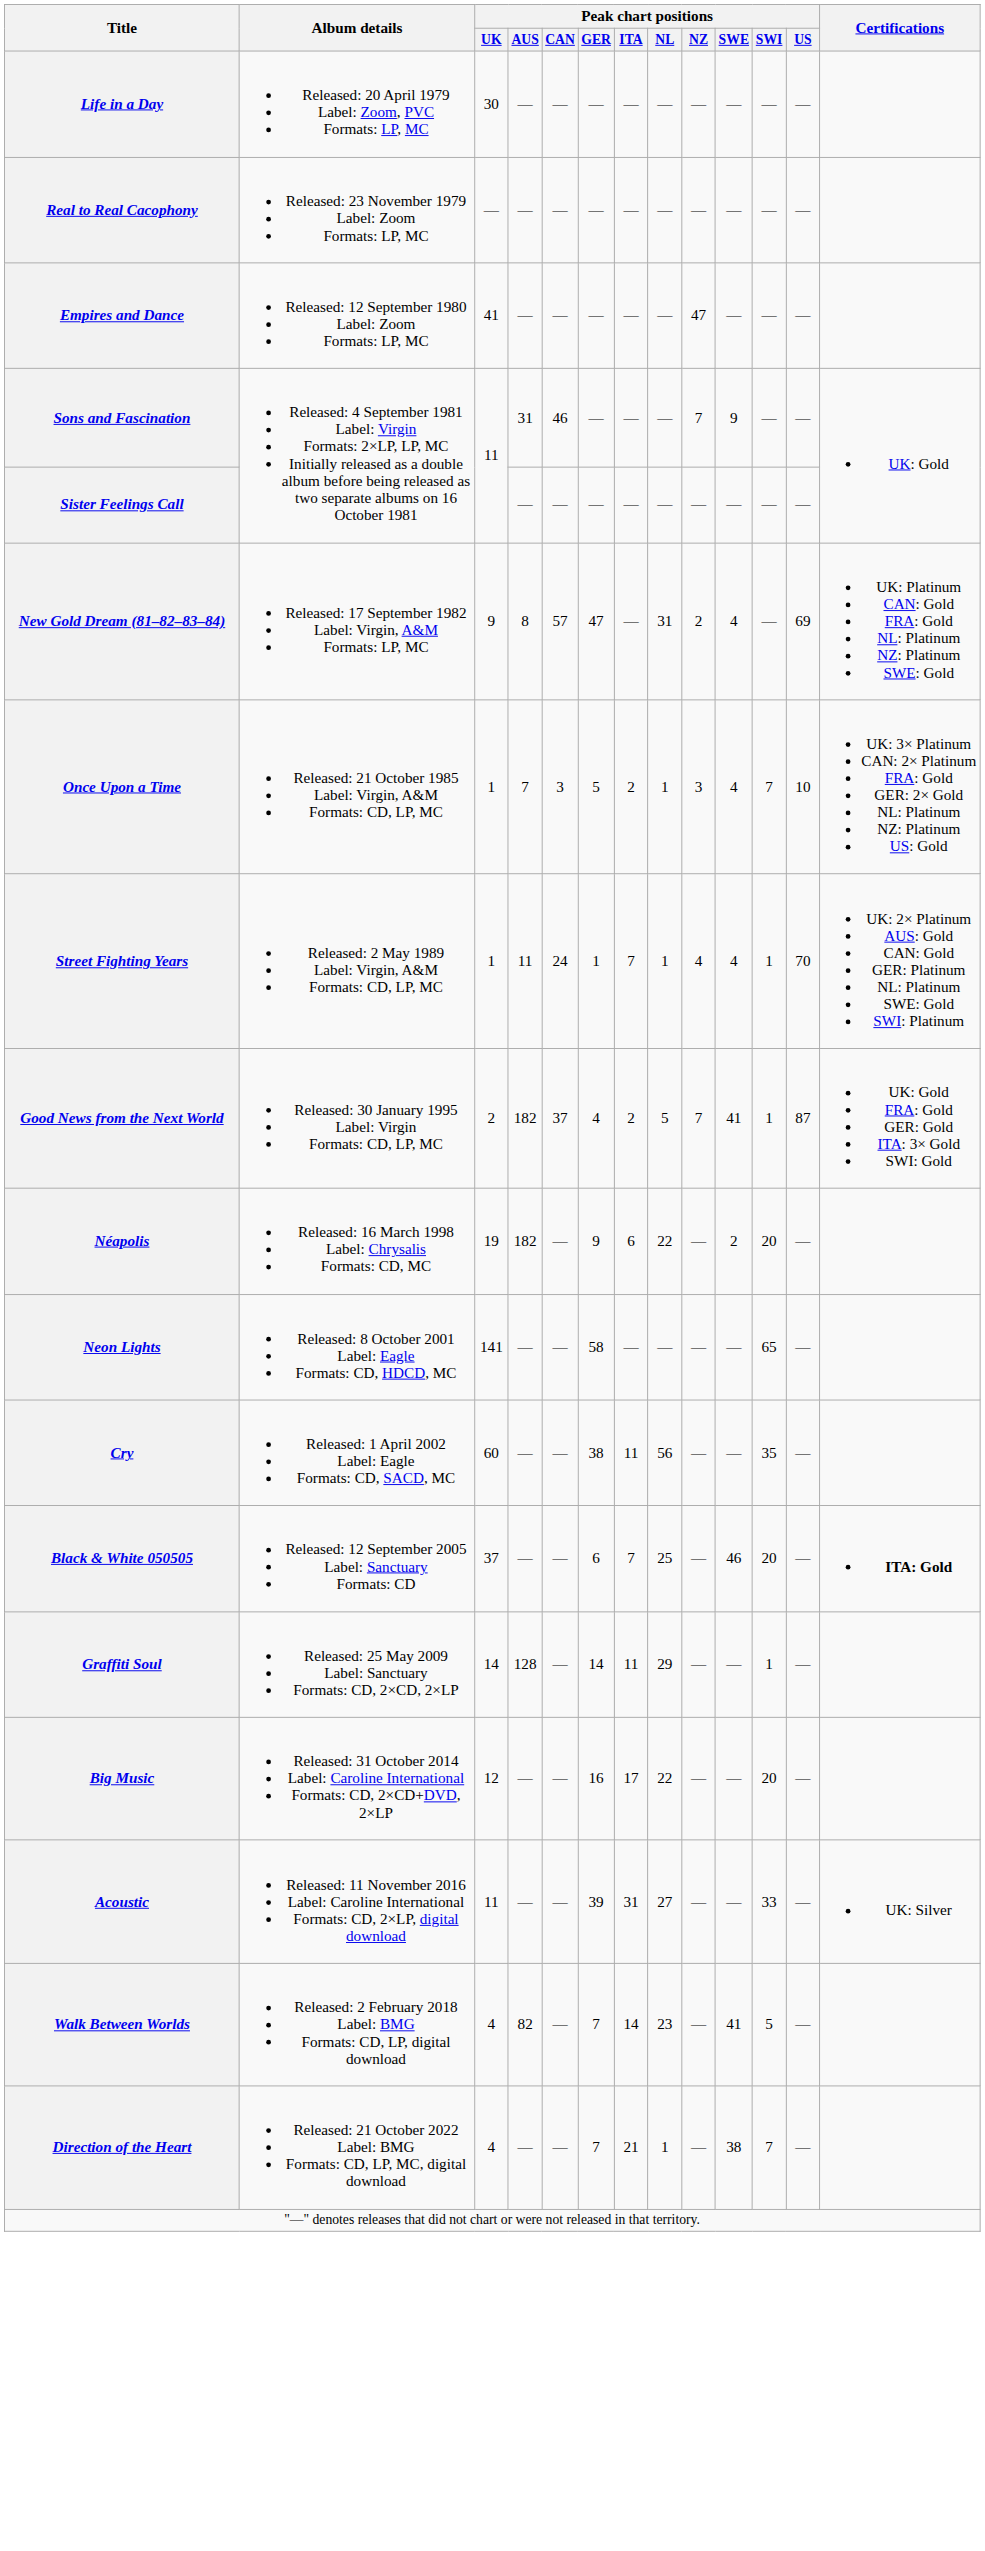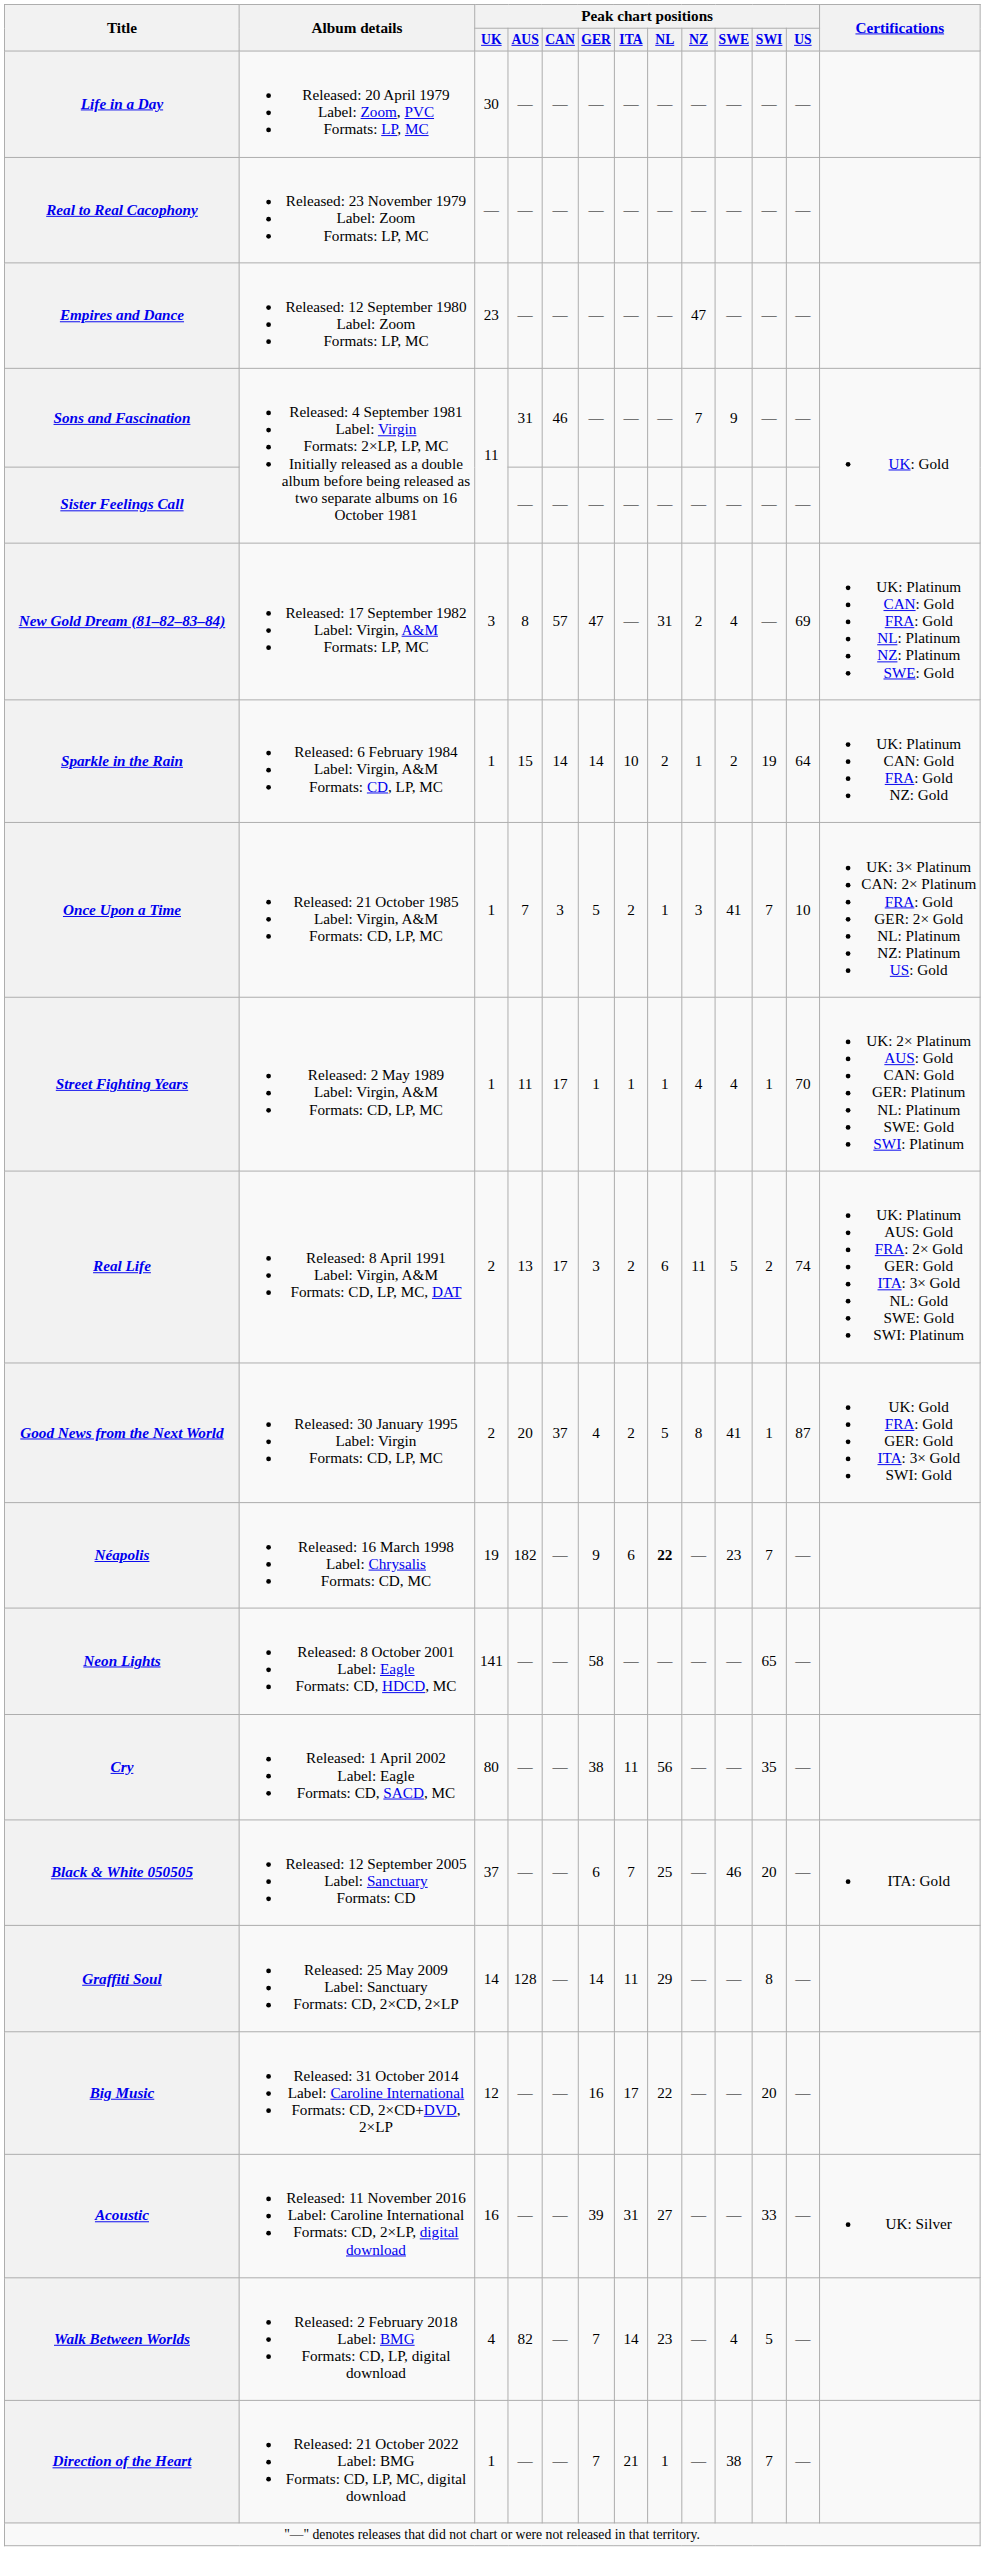 <table class="wikitable plainrowheaders" style="text-align:center;">
 <tr>
 <th rowspan="2" scope="col" style="width:15em;">Title</th>
 <th rowspan="2" scope="col" style="width:15em;">Album details</th>
 <th colspan="10">Peak chart positions</th>
 <th rowspan="2"><a href='#'>Certifications</a></th>
 </tr>
 <tr>
 <th scope="col" style="width:2em;font-size:90%;"><a href='#'>UK</a><br></th>
 <th scope="col" style="width:2em;font-size:90%;"><a href='#'>AUS</a><br></th>
 <th scope="col" style="width:2em;font-size:90%;"><a href='#'>CAN</a><br></th>
 <th scope="col" style="width:2em;font-size:90%;"><a href='#'>GER</a><br></th>
 <th scope="col" style="width:2em;font-size:90%;"><a href='#'>ITA</a><br></th>
 <th scope="col" style="width:2em;font-size:90%;"><a href='#'>NL</a><br></th>
 <th scope="col" style="width:2em;font-size:90%;"><a href='#'>NZ</a><br></th>
 <th scope="col" style="width:2em;font-size:90%;"><a href='#'>SWE</a><br></th>
 <th scope="col" style="width:2em;font-size:90%;"><a href='#'>SWI</a><br></th>
 <th scope="col" style="width:2em;font-size:90%;"><a href='#'>US</a><br></th>
 </tr>
 <tr>
 <th scope="row"><em><a href='#'>Life in a Day</a></em></th>
 <td><br><ul><li>Released: 20 April 1979</li><li>Label: <a href='#'>Zoom</a>, <a href='#'>PVC</a></li><li>Formats: <a href='#'>LP</a>, <a href='#'>MC</a></li></ul></td>
 <td>30</td>
 <td>—</td>
 <td>—</td>
 <td>—</td>
 <td>—</td>
 <td>—</td>
 <td>—</td>
 <td>—</td>
 <td>—</td>
 <td>—</td>
 <td></td>
 </tr>
 <tr>
 <th scope="row"><em><a href='#'>Real to Real Cacophony</a></em></th>
 <td><br><ul><li>Released: 23 November 1979</li><li>Label: Zoom</li><li>Formats: LP, MC</li></ul></td>
 <td>—</td>
 <td>—</td>
 <td>—</td>
 <td>—</td>
 <td>—</td>
 <td>—</td>
 <td>—</td>
 <td>—</td>
 <td>—</td>
 <td>—</td>
 <td></td>
 </tr>
 <tr>
 <th scope="row"><em><a href='#'>Empires and Dance</a></em></th>
 <td><br><ul><li>Released: 12 September 1980</li><li>Label: Zoom</li><li>Formats: LP, MC</li></ul></td>
-<td>41</td>
+<td>23</td>
 <td>—</td>
 <td>—</td>
 <td>—</td>
 <td>—</td>
 <td>—</td>
 <td>47</td>
 <td>—</td>
 <td>—</td>
 <td>—</td>
 <td></td>
 </tr>
 <tr style=height:6.5em>
 <th scope="row"><em><a href='#'>Sons and Fascination</a></em></th>
 <td rowspan="2"><br><ul><li>Released: 4 September 1981</li><li>Label: <a href='#'>Virgin</a></li><li>Formats: 2×LP, LP, MC</li><li>Initially released as a double album before being released as two separate albums on 16 October 1981</li></ul></td>
 <td rowspan="2">11</td>
 <td>31</td>
 <td>46</td>
 <td>—</td>
 <td>—</td>
 <td>—</td>
 <td>7</td>
 <td>9</td>
 <td>—</td>
 <td>—</td>
 <td rowspan="2"><br><ul><li><a href='#'>UK</a>: Gold</li></ul></td>
 </tr>
 <tr>
 <th scope="row"><em><a href='#'>Sister Feelings Call</a></em></th>
 <td>—</td>
 <td>—</td>
 <td>—</td>
 <td>—</td>
 <td>—</td>
 <td>—</td>
 <td>—</td>
 <td>—</td>
 <td>—</td>
 </tr>
 <tr>
 <th scope="row"><em><a href='#'>New Gold Dream (81–82–83–84)</a></em></th>
 <td><br><ul><li>Released: 17 September 1982</li><li>Label: Virgin, <a href='#'>A&M</a></li><li>Formats: LP, MC</li></ul></td>
-<td>9</td>
+<td>3</td>
 <td>8</td>
 <td>57</td>
 <td>47</td>
 <td>—</td>
 <td>31</td>
 <td>2</td>
 <td>4</td>
 <td>—</td>
 <td>69</td>
 <td><br><ul><li>UK: Platinum</li><li><a href='#'>CAN</a>: Gold</li><li><a href='#'>FRA</a>: Gold</li><li><a href='#'>NL</a>: Platinum</li><li><a href='#'>NZ</a>: Platinum</li><li><a href='#'>SWE</a>: Gold</li></ul></td>
 </tr>
 <tr>
+<th scope="row"><em><a href='#'>Sparkle in the Rain</a></em></th>
+<td><br><ul><li>Released: 6 February 1984</li><li>Label: Virgin, A&M</li><li>Formats: <a href='#'>CD</a>, LP, MC</li></ul></td>
+<td>1</td>
+<td>15</td>
+<td>14</td>
+<td>14</td>
+<td>10</td>
+<td>2</td>
+<td>1</td>
+<td>2</td>
+<td>19</td>
+<td>64</td>
+<td><br><ul><li>UK: Platinum</li><li>CAN: Gold</li><li><a href='#'>FRA</a>: Gold</li><li>NZ: Gold</li></ul></td>
+</tr>
+<tr>
 <th scope="row"><em><a href='#'>Once Upon a Time</a></em></th>
 <td><br><ul><li>Released: 21 October 1985</li><li>Label: Virgin, A&M</li><li>Formats: CD, LP, MC</li></ul></td>
 <td>1</td>
 <td>7</td>
 <td>3</td>
 <td>5</td>
 <td>2</td>
 <td>1</td>
 <td>3</td>
-<td>4</td>
+<td>41</td>
 <td>7</td>
 <td>10</td>
 <td><br><ul><li>UK: 3× Platinum</li><li>CAN: 2× Platinum</li><li><a href='#'>FRA</a>: Gold</li><li>GER: 2× Gold</li><li>NL: Platinum</li><li>NZ: Platinum</li><li><a href='#'>US</a>: Gold</li></ul></td>
 </tr>
 <tr>
 <th scope="row"><em><a href='#'>Street Fighting Years</a></em></th>
 <td><br><ul><li>Released: 2 May 1989</li><li>Label: Virgin, A&M</li><li>Formats: CD, LP, MC</li></ul></td>
 <td>1</td>
 <td>11</td>
-<td>24</td>
+<td>17</td>
 <td>1</td>
-<td>7</td>
+<td>1</td>
 <td>1</td>
 <td>4</td>
 <td>4</td>
 <td>1</td>
 <td>70</td>
 <td><br><ul><li>UK: 2× Platinum</li><li><a href='#'>AUS</a>: Gold</li><li>CAN: Gold</li><li>GER: Platinum</li><li>NL: Platinum</li><li>SWE: Gold</li><li><a href='#'>SWI</a>: Platinum</li></ul></td>
 </tr>
 <tr>
+<th scope="row"><em><a href='#'>Real Life</a></em></th>
+<td><br><ul><li>Released: 8 April 1991</li><li>Label: Virgin, A&M</li><li>Formats: CD, LP, MC, <a href='#'>DAT</a></li></ul></td>
+<td>2</td>
+<td>13</td>
+<td>17</td>
+<td>3</td>
+<td>2</td>
+<td>6</td>
+<td>11</td>
+<td>5</td>
+<td>2</td>
+<td>74</td>
+<td><br><ul><li>UK: Platinum</li><li>AUS: Gold</li><li><a href='#'>FRA</a>: 2× Gold</li><li>GER: Gold</li><li><a href='#'>ITA</a>: 3× Gold</li><li>NL: Gold</li><li>SWE: Gold</li><li>SWI: Platinum</li></ul></td>
+</tr>
+<tr>
 <th scope="row"><em><a href='#'>Good News from the Next World</a></em></th>
 <td><br><ul><li>Released: 30 January 1995</li><li>Label: Virgin</li><li>Formats: CD, LP, MC</li></ul></td>
 <td>2</td>
-<td>182</td>
+<td>20</td>
 <td>37</td>
 <td>4</td>
 <td>2</td>
 <td>5</td>
-<td>7</td>
+<td>8</td>
 <td>41</td>
 <td>1</td>
 <td>87</td>
 <td><br><ul><li>UK: Gold</li><li><a href='#'>FRA</a>: Gold</li><li>GER: Gold</li><li><a href='#'>ITA</a>: 3× Gold</li><li>SWI: Gold</li></ul></td>
 </tr>
 <tr>
 <th scope="row"><em><a href='#'>Néapolis</a></em></th>
 <td><br><ul><li>Released: 16 March 1998</li><li>Label: <a href='#'>Chrysalis</a></li><li>Formats: CD, MC</li></ul></td>
 <td>19</td>
 <td>182</td>
 <td>—</td>
 <td>9</td>
 <td>6</td>
-<td>22</td>
+<td><strong>22</strong></td>
 <td>—</td>
-<td>2</td>
-<td>20</td>
+<td>23</td>
+<td>7</td>
 <td>—</td>
 <td></td>
 </tr>
 <tr>
 <th scope="row"><em><a href='#'>Neon Lights</a></em></th>
 <td><br><ul><li>Released: 8 October 2001</li><li>Label: <a href='#'>Eagle</a></li><li>Formats: CD, <a href='#'>HDCD</a>, MC</li></ul></td>
 <td>141</td>
 <td>—</td>
 <td>—</td>
 <td>58</td>
 <td>—</td>
 <td>—</td>
 <td>—</td>
 <td>—</td>
 <td>65</td>
 <td>—</td>
 <td></td>
 </tr>
 <tr>
 <th scope="row"><em><a href='#'>Cry</a></em></th>
 <td><br><ul><li>Released: 1 April 2002</li><li>Label: Eagle</li><li>Formats: CD, <a href='#'>SACD</a>, MC</li></ul></td>
-<td>60</td>
+<td>80</td>
 <td>—</td>
 <td>—</td>
 <td>38</td>
 <td>11</td>
 <td>56</td>
 <td>—</td>
 <td>—</td>
 <td>35</td>
 <td>—</td>
 <td></td>
 </tr>
 <tr>
 <th scope="row"><em><a href='#'>Black & White 050505</a></em></th>
 <td><br><ul><li>Released: 12 September 2005</li><li>Label: <a href='#'>Sanctuary</a></li><li>Formats: CD</li></ul></td>
 <td>37</td>
 <td>—</td>
 <td>—</td>
 <td>6</td>
 <td>7</td>
 <td>25</td>
 <td>—</td>
 <td>46</td>
 <td>20</td>
 <td>—</td>
-<td><strong><br><ul><li>ITA: Gold</li></ul></strong></td>
+<td><br><ul><li>ITA: Gold</li></ul></td>
 </tr>
 <tr>
 <th scope="row"><em><a href='#'>Graffiti Soul</a></em></th>
 <td><br><ul><li>Released: 25 May 2009</li><li>Label: Sanctuary</li><li>Formats: CD, 2×CD, 2×LP</li></ul></td>
 <td>14</td>
 <td>128</td>
 <td>—</td>
 <td>14</td>
 <td>11</td>
 <td>29</td>
 <td>—</td>
 <td>—</td>
-<td>1</td>
+<td>8</td>
 <td>—</td>
 <td></td>
 </tr>
 <tr>
 <th scope="row"><em><a href='#'>Big Music</a></em></th>
 <td><br><ul><li>Released: 31 October 2014</li><li>Label: <a href='#'>Caroline International</a></li><li>Formats: CD, 2×CD+<a href='#'>DVD</a>, 2×LP</li></ul></td>
 <td>12</td>
 <td>—</td>
 <td>—</td>
 <td>16</td>
 <td>17</td>
 <td>22</td>
 <td>—</td>
 <td>—</td>
 <td>20</td>
 <td>—</td>
 <td></td>
 </tr>
 <tr>
 <th scope="row"><em><a href='#'>Acoustic</a></em></th>
 <td><br><ul><li>Released: 11 November 2016</li><li>Label: Caroline International</li><li>Formats: CD, 2×LP, <a href='#'>digital download</a></li></ul></td>
-<td>11</td>
+<td>16</td>
 <td>—</td>
 <td>—</td>
 <td>39</td>
 <td>31</td>
 <td>27</td>
 <td>—</td>
 <td>—</td>
 <td>33</td>
 <td>—</td>
 <td><br><ul><li>UK: Silver</li></ul></td>
 </tr>
 <tr>
 <th scope="row"><em><a href='#'>Walk Between Worlds</a></em></th>
 <td><br><ul><li>Released: 2 February 2018</li><li>Label: <a href='#'>BMG</a></li><li>Formats: CD, LP, digital download</li></ul></td>
 <td>4</td>
 <td>82</td>
 <td>—</td>
 <td>7</td>
 <td>14</td>
 <td>23</td>
 <td>—</td>
-<td>41</td>
+<td>4</td>
 <td>5</td>
 <td>—</td>
 <td></td>
 </tr>
 <tr>
 <th scope="row"><em><a href='#'>Direction of the Heart</a></em></th>
 <td><br><ul><li>Released: 21 October 2022</li><li>Label: BMG</li><li>Formats: CD, LP, MC, digital download</li></ul></td>
-<td>4</td>
+<td>1</td>
 <td>—</td>
 <td>—</td>
 <td>7</td>
 <td>21</td>
 <td>1</td>
 <td>—</td>
 <td>38</td>
 <td>7</td>
 <td>—</td>
 <td></td>
 </tr>
 <tr>
 <td colspan="13" style="font-size:90%">"—" denotes releases that did not chart or were not released in that territory.</td>
 </tr>
 </table>
